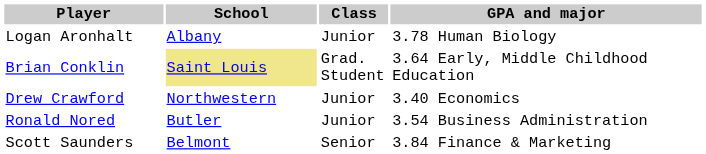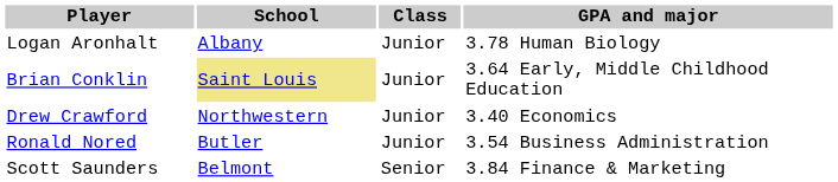 <table style="width:600px" "border:'1' 'solid' 'gray' ">
 <tr>
 <th style="background:#ccc; width:23%;">Player</th>
 <th style="background:#ccc; width:22%;">School</th>
 <th style="background:#ccc; width:10%;">Class</th>
 <th style="background:#ccc; width:45%;">GPA and major</th>
 </tr>
 <tr>
 <td>Logan Aronhalt</td>
 <td><a href='#'>Albany</a></td>
 <td>Junior</td>
 <td>3.78 Human Biology</td>
 </tr>
 <tr>
 <td><a href='#'>Brian Conklin</a></td>
 <td style="background: khaki;"><a href='#'>Saint Louis</a></td>
-<td>Grad. Student</td>
+<td>Junior</td>
 <td>3.64 Early, Middle Childhood Education</td>
 </tr>
 <tr>
 <td><a href='#'>Drew Crawford</a></td>
 <td><a href='#'>Northwestern</a></td>
 <td>Junior</td>
 <td>3.40 Economics</td>
 </tr>
 <tr>
 <td><a href='#'>Ronald Nored</a></td>
 <td><a href='#'>Butler</a></td>
 <td>Junior</td>
 <td>3.54 Business Administration</td>
 </tr>
 <tr>
 <td>Scott Saunders</td>
 <td><a href='#'>Belmont</a></td>
 <td>Senior</td>
 <td>3.84 Finance & Marketing</td>
 </tr>
 </table>
